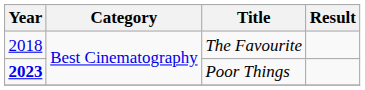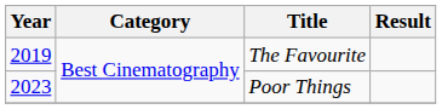 <table class="wikitable">
 <tr>
 <th>Year</th>
 <th>Category</th>
 <th>Title</th>
 <th>Result</th>
 </tr>
 <tr>
-<td><a href='#'>2018</a></td>
+<td><a href='#'>2019</a></td>
 <td rowspan="2"><a href='#'>Best Cinematography</a></td>
 <td><em>The Favourite</em></td>
 <td></td>
 </tr>
 <tr>
-<td><strong><a href='#'>2023</a></strong></td>
+<td><a href='#'>2023</a></td>
 <td><em>Poor Things</em></td>
 <td></td>
 </tr>
 <tr>
 </tr>
 </table>
